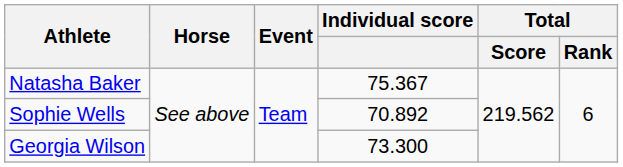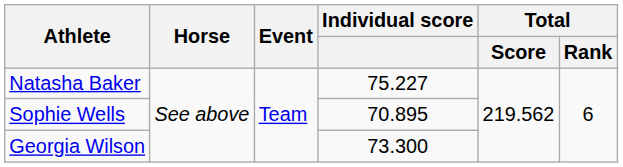 <table class=wikitable style="font-size:90%">
 <tr>
 <th rowspan="2">Athlete</th>
 <th rowspan="2">Horse</th>
 <th rowspan="2">Event</th>
 <th colspan="1">Individual score</th>
 <th colspan="2">Total</th>
 </tr>
 <tr>
 <th></th>
 <th>Score</th>
 <th>Rank</th>
 </tr>
 <tr style="text-align:center">
 <td style="text-align:left"><a href='#'>Natasha Baker</a></td>
 <td style="text-align:left" rowspan=3><em>See above</em></td>
 <td style="text-align:left" rowspan=3><a href='#'>Team</a></td>
-<td>75.367</td>
+<td>75.227</td>
 <td rowspan="3">219.562</td>
 <td rowspan="3">6</td>
 </tr>
 <tr style="text-align:center">
 <td style="text-align:left"><a href='#'>Sophie Wells</a></td>
-<td>70.892</td>
+<td>70.895</td>
 </tr>
 <tr style="text-align:center">
 <td style="text-align:left"><a href='#'>Georgia Wilson</a></td>
 <td>73.300</td>
 </tr>
 </table>
